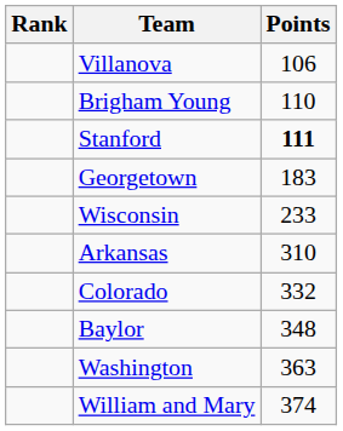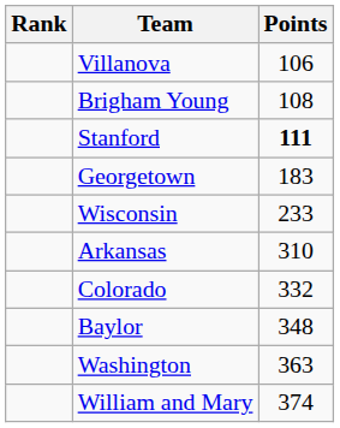 <table class="wikitable sortable" style="text-align:center">
 <tr>
 <th>Rank</th>
 <th>Team</th>
 <th>Points</th>
 </tr>
 <tr>
 <td></td>
 <td align=left><a href='#'>Villanova</a></td>
 <td>106</td>
 </tr>
 <tr>
 <td></td>
 <td align=left><a href='#'>Brigham Young</a></td>
-<td>110</td>
+<td>108</td>
 </tr>
 <tr>
 <td></td>
 <td align=left><a href='#'>Stanford</a></td>
 <td><strong>111</strong></td>
 </tr>
 <tr>
 <td></td>
 <td align=left><a href='#'>Georgetown</a></td>
 <td>183</td>
 </tr>
 <tr>
 <td></td>
 <td align=left><a href='#'>Wisconsin</a></td>
 <td>233</td>
 </tr>
 <tr>
 <td></td>
 <td align=left><a href='#'>Arkansas</a></td>
 <td>310</td>
 </tr>
 <tr>
 <td></td>
 <td align=left><a href='#'>Colorado</a></td>
 <td>332</td>
 </tr>
 <tr>
 <td></td>
 <td align=left><a href='#'>Baylor</a></td>
 <td>348</td>
 </tr>
 <tr>
 <td></td>
 <td align=left><a href='#'>Washington</a></td>
 <td>363</td>
 </tr>
 <tr>
 <td></td>
 <td align=left><a href='#'>William and Mary</a></td>
 <td>374</td>
 </tr>
 </table>
